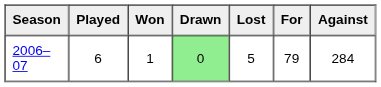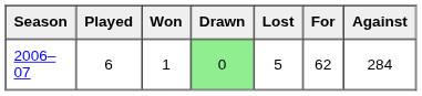 <table border=1 cellpadding=8 cellspacing=0>
 <tr>
 <th bgcolor="#efefef" width="20">Season</th>
 <th bgcolor="#efefef" width="20">Played</th>
 <th bgcolor="#efefef" width="20">Won</th>
 <th bgcolor="#efefef" width="20">Drawn</th>
 <th bgcolor="#efefef" width="20">Lost</th>
 <th bgcolor="#efefef" width="20">For</th>
 <th bgcolor="#efefef" width="20">Against</th>
 </tr>
 <tr align=center>
 <td align=left><a href='#'>2006–07</a></td>
 <td>6</td>
 <td>1</td>
 <td style="background: lightgreen;">0</td>
 <td>5</td>
-<td>79</td>
+<td>62</td>
 <td>284</td>
 </tr>
 </table>
